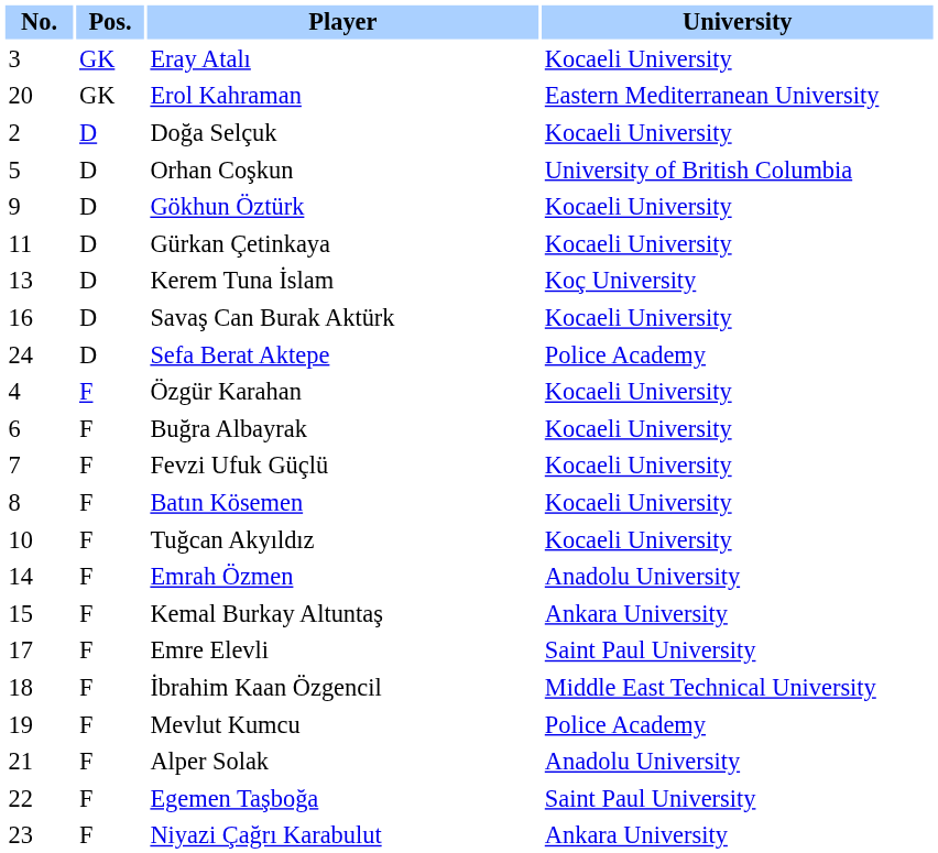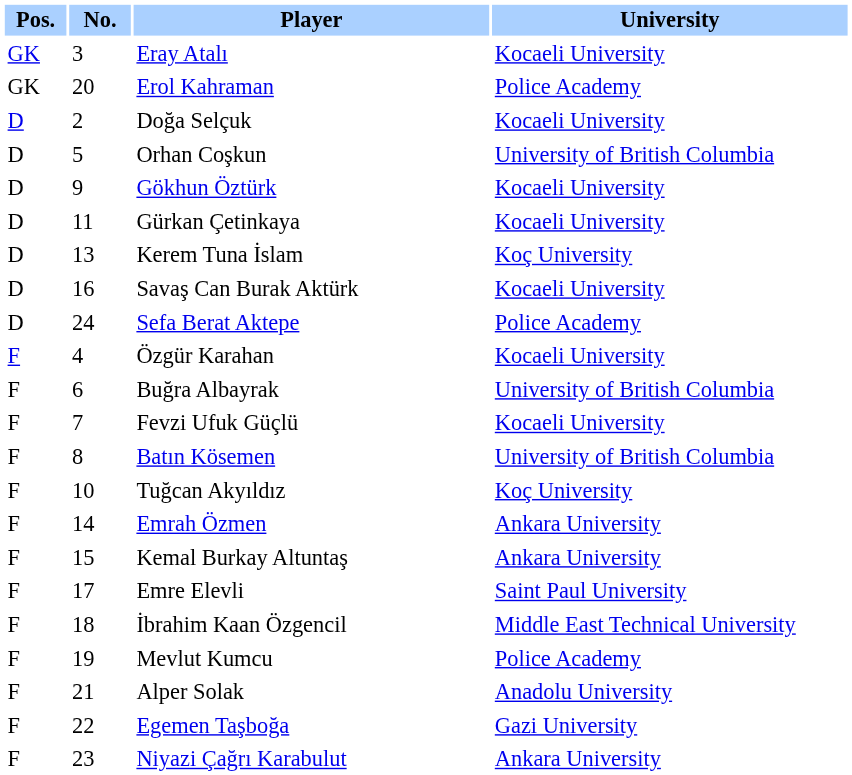 <table border="0" cellspacing="2" cellpadding="2">
 <tr bgcolor=AAD0FF>
+<th width=40>Pos.</th>
 <th width=40>No.</th>
-<th width=40>Pos.</th>
 <th width=250>Player</th>
 <th width=250>University</th>
 </tr>
 <tr>
+<td><a href='#'>GK</a></td>
 <td>3</td>
-<td><a href='#'>GK</a></td>
 <td><a href='#'>Eray Atalı</a></td>
 <td><a href='#'>Kocaeli University</a></td>
 </tr>
 <tr>
+<td>GK</td>
 <td>20</td>
-<td>GK</td>
 <td><a href='#'>Erol Kahraman</a></td>
-<td><a href='#'>Eastern Mediterranean University</a></td>
+<td><a href='#'>Police Academy</a></td>
 </tr>
 <tr>
+<td><a href='#'>D</a></td>
 <td>2</td>
-<td><a href='#'>D</a></td>
 <td>Doğa Selçuk</td>
 <td><a href='#'>Kocaeli University</a></td>
 </tr>
 <tr>
+<td>D</td>
 <td>5</td>
-<td>D</td>
 <td>Orhan Coşkun</td>
 <td><a href='#'>University of British Columbia</a></td>
 </tr>
 <tr>
+<td>D</td>
 <td>9</td>
-<td>D</td>
 <td><a href='#'>Gökhun Öztürk</a></td>
 <td><a href='#'>Kocaeli University</a></td>
 </tr>
 <tr>
+<td>D</td>
 <td>11</td>
-<td>D</td>
 <td>Gürkan Çetinkaya</td>
 <td><a href='#'>Kocaeli University</a></td>
 </tr>
 <tr>
+<td>D</td>
 <td>13</td>
-<td>D</td>
 <td>Kerem Tuna İslam</td>
 <td><a href='#'>Koç University</a></td>
 </tr>
 <tr>
+<td>D</td>
 <td>16</td>
-<td>D</td>
 <td>Savaş Can Burak Aktürk</td>
 <td><a href='#'>Kocaeli University</a></td>
 </tr>
 <tr>
+<td>D</td>
 <td>24</td>
-<td>D</td>
 <td><a href='#'>Sefa Berat Aktepe</a></td>
 <td><a href='#'>Police Academy</a></td>
 </tr>
 <tr>
+<td><a href='#'>F</a></td>
 <td>4</td>
-<td><a href='#'>F</a></td>
 <td>Özgür Karahan</td>
 <td><a href='#'>Kocaeli University</a></td>
 </tr>
 <tr>
+<td>F</td>
 <td>6</td>
-<td>F</td>
 <td>Buğra Albayrak</td>
-<td><a href='#'>Kocaeli University</a></td>
+<td><a href='#'>University of British Columbia</a></td>
 </tr>
 <tr>
+<td>F</td>
 <td>7</td>
-<td>F</td>
 <td>Fevzi Ufuk Güçlü</td>
 <td><a href='#'>Kocaeli University</a></td>
 </tr>
 <tr>
+<td>F</td>
 <td>8</td>
-<td>F</td>
 <td><a href='#'>Batın Kösemen</a></td>
-<td><a href='#'>Kocaeli University</a></td>
+<td><a href='#'>University of British Columbia</a></td>
 </tr>
 <tr>
+<td>F</td>
 <td>10</td>
-<td>F</td>
 <td>Tuğcan Akyıldız</td>
-<td><a href='#'>Kocaeli University</a></td>
+<td><a href='#'>Koç University</a></td>
 </tr>
 <tr>
+<td>F</td>
 <td>14</td>
-<td>F</td>
 <td><a href='#'>Emrah Özmen</a></td>
-<td><a href='#'>Anadolu University</a></td>
+<td><a href='#'>Ankara University</a></td>
 </tr>
 <tr>
+<td>F</td>
 <td>15</td>
-<td>F</td>
 <td>Kemal Burkay Altuntaş</td>
 <td><a href='#'>Ankara University</a></td>
 </tr>
 <tr>
+<td>F</td>
 <td>17</td>
-<td>F</td>
 <td>Emre Elevli</td>
 <td><a href='#'>Saint Paul University</a></td>
 </tr>
 <tr>
+<td>F</td>
 <td>18</td>
-<td>F</td>
 <td>İbrahim Kaan Özgencil</td>
 <td><a href='#'>Middle East Technical University</a></td>
 </tr>
 <tr>
+<td>F</td>
 <td>19</td>
-<td>F</td>
 <td>Mevlut Kumcu</td>
 <td><a href='#'>Police Academy</a></td>
 </tr>
 <tr>
+<td>F</td>
 <td>21</td>
-<td>F</td>
 <td>Alper Solak</td>
 <td><a href='#'>Anadolu University</a></td>
 </tr>
 <tr>
+<td>F</td>
 <td>22</td>
-<td>F</td>
 <td><a href='#'>Egemen Taşboğa</a></td>
-<td><a href='#'>Saint Paul University</a></td>
+<td><a href='#'>Gazi University</a></td>
 </tr>
 <tr>
+<td>F</td>
 <td>23</td>
-<td>F</td>
 <td><a href='#'>Niyazi Çağrı Karabulut</a></td>
 <td><a href='#'>Ankara University</a></td>
 </tr>
 </table>
